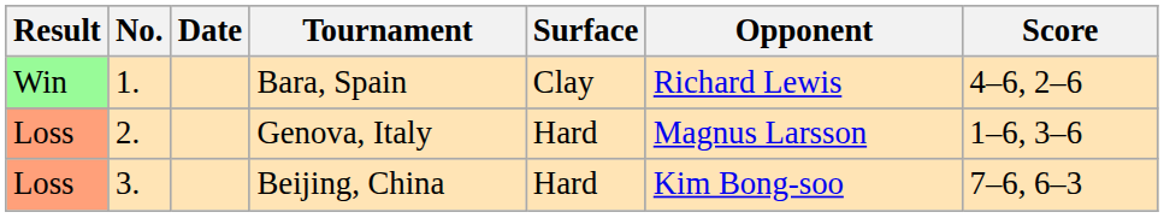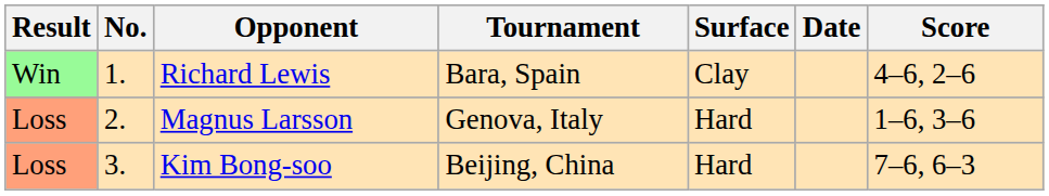 <table class=wikitable>
 <tr>
 <th>Result</th>
 <th>No.</th>
-<th>Date</th>
+<th style="width:150px">Opponent</th>
 <th style="width:130px">Tournament</th>
 <th>Surface</th>
-<th style="width:150px">Opponent</th>
+<th>Date</th>
 <th style="width:90px" class="unsortable">Score</th>
 </tr>
 <tr bgcolor=moccasin>
 <td style="background:#98fb98;">Win</td>
 <td>1.</td>
-<td></td>
+<td> <a href='#'>Richard Lewis</a></td>
 <td>Bara, Spain</td>
 <td>Clay</td>
-<td> <a href='#'>Richard Lewis</a></td>
+<td></td>
 <td>4–6, 2–6</td>
 </tr>
 <tr bgcolor=moccasin>
 <td style="background:#ffa07a;">Loss</td>
 <td>2.</td>
-<td></td>
+<td> <a href='#'>Magnus Larsson</a></td>
 <td>Genova, Italy</td>
 <td>Hard</td>
-<td> <a href='#'>Magnus Larsson</a></td>
+<td></td>
 <td>1–6, 3–6</td>
 </tr>
 <tr bgcolor=moccasin>
 <td style="background:#ffa07a;">Loss</td>
 <td>3.</td>
-<td></td>
+<td> <a href='#'>Kim Bong-soo</a></td>
 <td>Beijing, China</td>
 <td>Hard</td>
-<td> <a href='#'>Kim Bong-soo</a></td>
+<td></td>
 <td>7–6, 6–3</td>
 </tr>
 </table>
